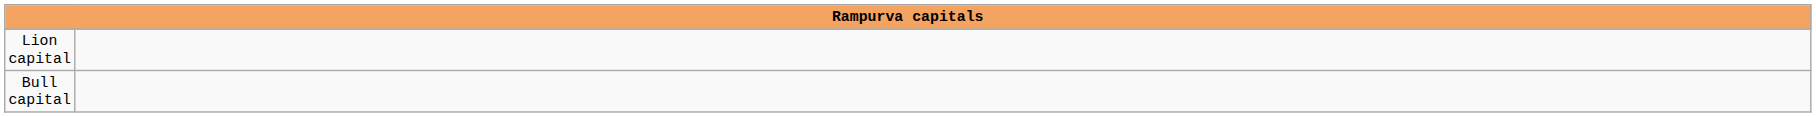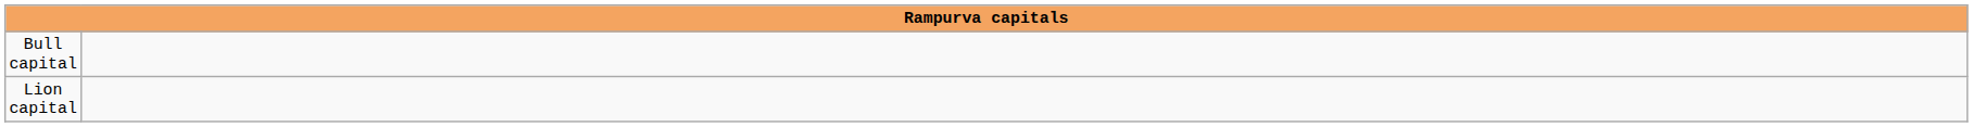 <table class="wikitable" style="font-size: 80%; width: 100%;" cellpadding="3" align="center" colspan="2">
 <tr>
 <td colspan="2" style="background:#F4A460; font-size: 100%;" align="center"><strong>Rampurva capitals</strong></td>
 </tr>
 <tr>
+<td style="font-size: 100%; width: 1%;" align="center">Bull capital</td>
+<td colspan="1" style="font-size: 100%;" align="center"><br></td>
+</tr>
+<tr>
 <td style="font-size: 100%; width: 1%;" align="center">Lion capital</td>
 <td colspan="1" style="font-size: 100%;" align="center"><br></td>
 </tr>
-<tr>
-<td style="font-size: 100%; width: 1%;" align="center">Bull capital</td>
-<td colspan="1" style="font-size: 100%;" align="center"><br></td>
-</tr>
 </table>
